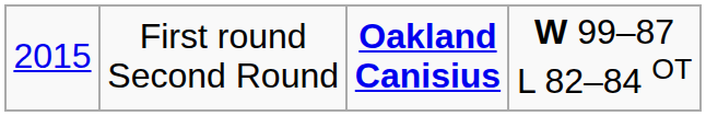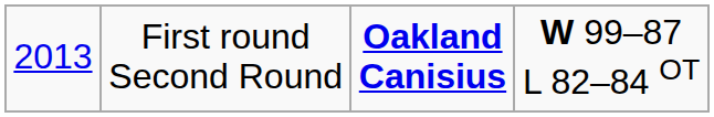 <table class="wikitable" style="text-align:center">
 <tr>
 </tr>
 <tr align="center">
-<td><a href='#'>2015</a></td>
+<td><a href='#'>2013</a></td>
 <td>First round<br>Second Round</td>
 <td><strong><a href='#'>Oakland</a><br><a href='#'>Canisius</a></strong></td>
 <td><strong>W</strong> 99–87<br>L 82–84 <sup>OT</sup></td>
 </tr>
 <tr }>
 </tr>
 </table>
